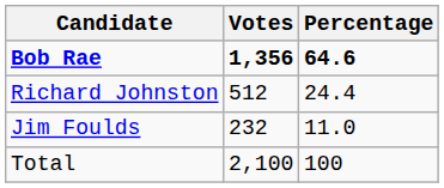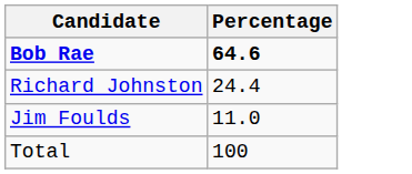 <table class="wikitable">
 <tr>
 <th>Candidate</th>
-<th>Votes</th>
 <th>Percentage</th>
 </tr>
 <tr>
 <td><strong><a href='#'>Bob Rae</a></strong></td>
-<td><strong>1,356</strong></td>
 <td><strong>64.6</strong></td>
 </tr>
 <tr>
 <td><a href='#'>Richard Johnston</a></td>
-<td>512</td>
 <td>24.4</td>
 </tr>
 <tr>
 <td><a href='#'>Jim Foulds</a></td>
-<td>232</td>
 <td>11.0</td>
 </tr>
 <tr>
 <td>Total</td>
-<td>2,100</td>
 <td>100</td>
 </tr>
 </table>
